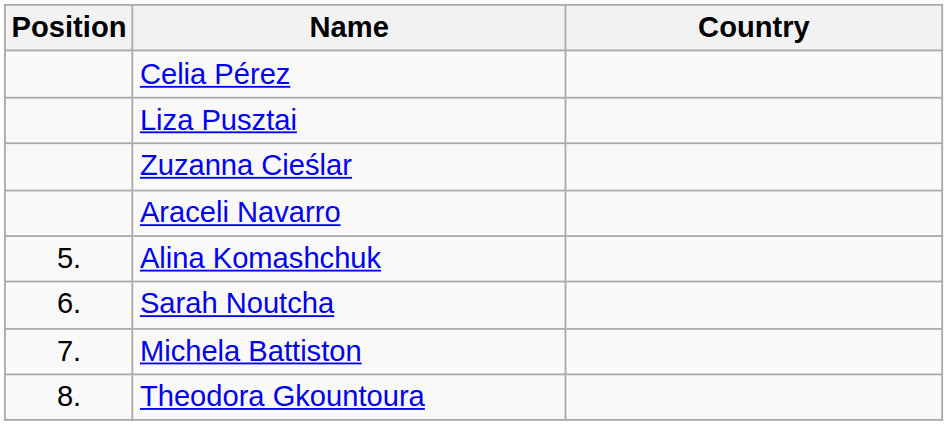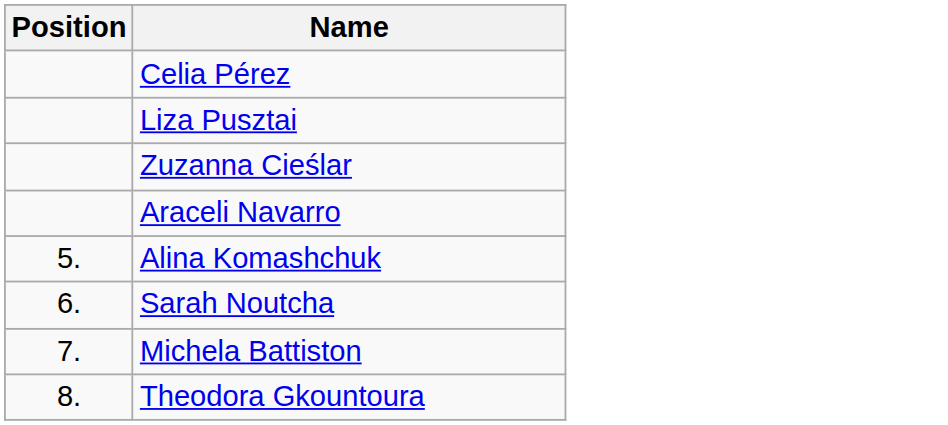 <table class="wikitable">
 <tr>
 <th width="20">Position</th>
 <th width="230">Name</th>
-<th width="200">Country</th>
 </tr>
 <tr>
 <td align=center></td>
 <td><a href='#'>Celia Pérez</a></td>
-<td></td>
 </tr>
 <tr>
 <td align=center></td>
 <td><a href='#'>Liza Pusztai</a></td>
-<td></td>
 </tr>
 <tr>
 <td align=center></td>
 <td><a href='#'>Zuzanna Cieślar</a></td>
-<td></td>
 </tr>
 <tr>
 <td align=center></td>
 <td><a href='#'>Araceli Navarro</a></td>
-<td></td>
 </tr>
 <tr>
 <td align=center>5.</td>
 <td><a href='#'>Alina Komashchuk</a></td>
-<td></td>
 </tr>
 <tr>
 <td align=center>6.</td>
 <td><a href='#'>Sarah Noutcha</a></td>
-<td></td>
 </tr>
 <tr>
 <td align=center>7.</td>
 <td><a href='#'>Michela Battiston</a></td>
-<td></td>
 </tr>
 <tr>
 <td align=center>8.</td>
 <td><a href='#'>Theodora Gkountoura</a></td>
-<td></td>
 </tr>
 </table>
